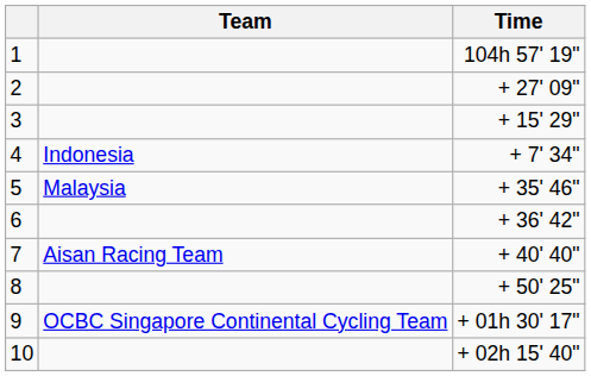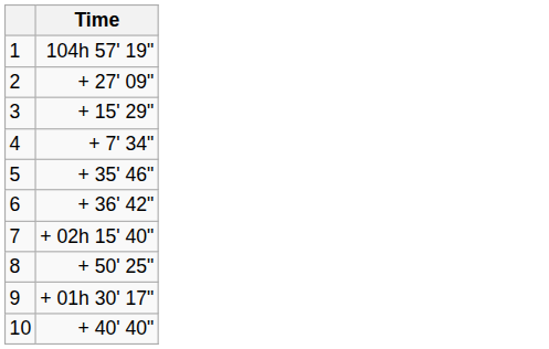 <table class="wikitable">
 <tr>
 <th></th>
-<th>Team</th>
 <th>Time</th>
 </tr>
 <tr>
 <td>1</td>
-<td></td>
 <td align=right>104h 57' 19"</td>
 </tr>
 <tr>
 <td>2</td>
-<td></td>
 <td align=right>+ 27' 09"</td>
 </tr>
 <tr>
 <td>3</td>
-<td></td>
 <td align=right>+ 15' 29"</td>
 </tr>
 <tr>
 <td>4</td>
-<td><a href='#'>Indonesia</a></td>
 <td align=right>+ 7' 34"</td>
 </tr>
 <tr>
 <td>5</td>
-<td><a href='#'>Malaysia</a></td>
 <td align=right>+ 35' 46"</td>
 </tr>
 <tr>
 <td>6</td>
-<td></td>
 <td align=right>+ 36' 42"</td>
 </tr>
 <tr>
 <td>7</td>
-<td><a href='#'>Aisan Racing Team</a></td>
-<td align=right>+ 40' 40"</td>
+<td align=right>+ 02h 15' 40"</td>
 </tr>
 <tr>
 <td>8</td>
-<td></td>
 <td align=right>+ 50' 25"</td>
 </tr>
 <tr>
 <td>9</td>
-<td><a href='#'>OCBC Singapore Continental Cycling Team</a></td>
 <td align=right>+ 01h 30' 17"</td>
 </tr>
 <tr>
 <td>10</td>
-<td></td>
-<td align=right>+ 02h 15' 40"</td>
+<td align=right>+ 40' 40"</td>
 </tr>
 </table>
